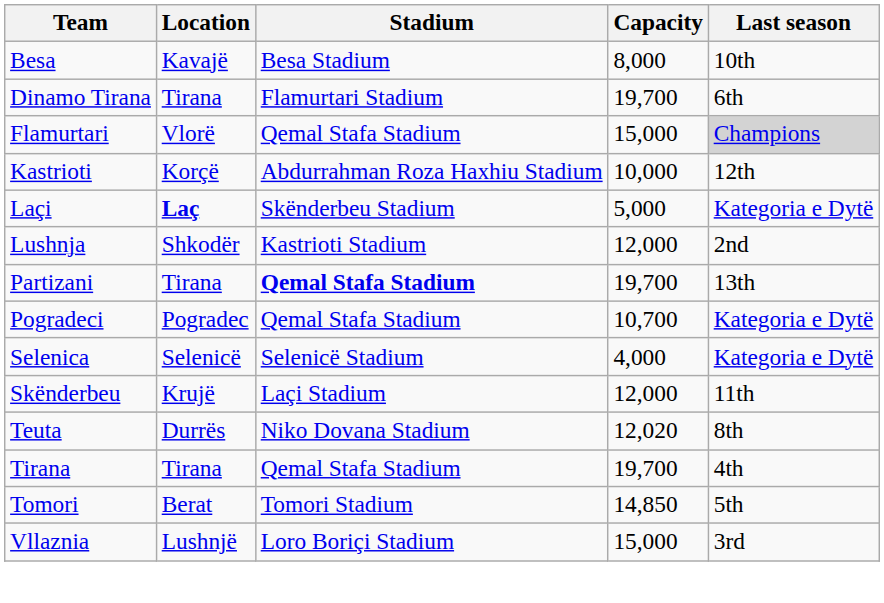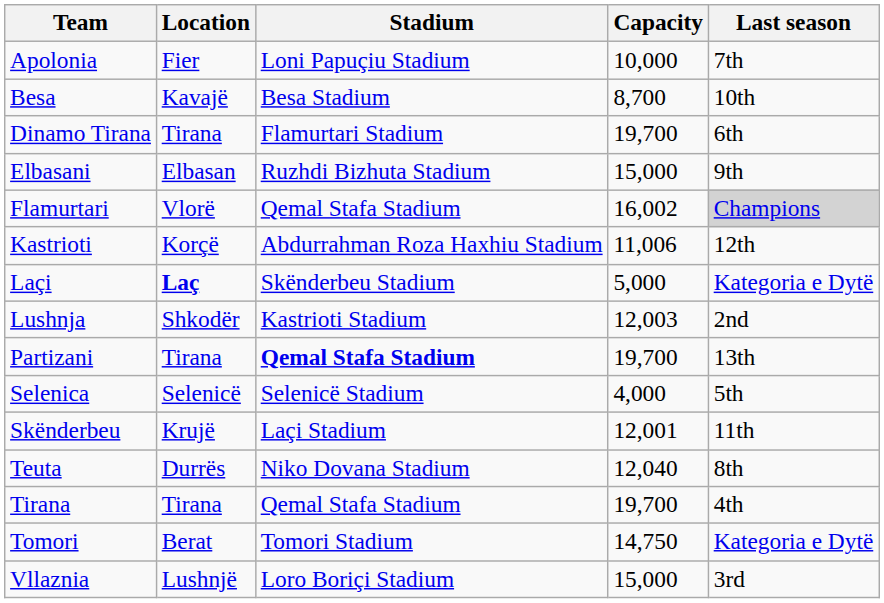 <table class="wikitable sortable">
 <tr>
 <th>Team</th>
 <th>Location</th>
 <th>Stadium</th>
 <th>Capacity</th>
 <th>Last season</th>
 </tr>
 <tr>
+<td><a href='#'>Apolonia</a></td>
+<td><a href='#'>Fier</a></td>
+<td><a href='#'>Loni Papuçiu Stadium</a></td>
+<td>10,000</td>
+<td>7th</td>
+</tr>
+<tr>
 <td><a href='#'>Besa</a></td>
 <td><a href='#'>Kavajë</a></td>
 <td><a href='#'>Besa Stadium</a></td>
-<td>8,000</td>
+<td>8,700</td>
 <td>10th</td>
 </tr>
 <tr>
 <td><a href='#'>Dinamo Tirana</a></td>
 <td><a href='#'>Tirana</a></td>
 <td><a href='#'>Flamurtari Stadium</a></td>
 <td>19,700</td>
 <td>6th</td>
 </tr>
 <tr>
+<td><a href='#'>Elbasani</a></td>
+<td><a href='#'>Elbasan</a></td>
+<td><a href='#'>Ruzhdi Bizhuta Stadium</a></td>
+<td>15,000</td>
+<td>9th</td>
+</tr>
+<tr>
 <td><a href='#'>Flamurtari</a></td>
 <td><a href='#'>Vlorë</a></td>
 <td><a href='#'>Qemal Stafa Stadium</a></td>
-<td>15,000</td>
+<td>16,002</td>
 <td style="background: lightgrey;"><a href='#'>Champions</a></td>
 </tr>
 <tr>
 <td><a href='#'>Kastrioti</a></td>
 <td><a href='#'>Korçë</a></td>
 <td><a href='#'>Abdurrahman Roza Haxhiu Stadium</a></td>
-<td>10,000</td>
+<td>11,006</td>
 <td>12th</td>
 </tr>
 <tr>
 <td><a href='#'>Laçi</a></td>
 <td><strong><a href='#'>Laç</a></strong></td>
 <td><a href='#'>Skënderbeu Stadium</a></td>
 <td>5,000</td>
 <td><a href='#'>Kategoria e Dytë</a></td>
 </tr>
 <tr>
 <td><a href='#'>Lushnja</a></td>
 <td><a href='#'>Shkodër</a></td>
 <td><a href='#'>Kastrioti Stadium</a></td>
-<td>12,000</td>
+<td>12,003</td>
 <td>2nd</td>
 </tr>
 <tr>
 <td><a href='#'>Partizani</a></td>
 <td><a href='#'>Tirana</a></td>
 <td><strong><a href='#'>Qemal Stafa Stadium</a></strong></td>
 <td>19,700</td>
 <td>13th</td>
 </tr>
 <tr>
-<td><a href='#'>Pogradeci</a></td>
-<td><a href='#'>Pogradec</a></td>
-<td><a href='#'>Qemal Stafa Stadium</a></td>
-<td>10,700</td>
-<td><a href='#'>Kategoria e Dytë</a></td>
-</tr>
-<tr>
 <td><a href='#'>Selenica</a></td>
 <td><a href='#'>Selenicë</a></td>
 <td><a href='#'>Selenicë Stadium</a></td>
 <td>4,000</td>
-<td><a href='#'>Kategoria e Dytë</a></td>
+<td>5th</td>
 </tr>
 <tr>
 <td><a href='#'>Skënderbeu</a></td>
 <td><a href='#'>Krujë</a></td>
 <td><a href='#'>Laçi Stadium</a></td>
-<td>12,000</td>
+<td>12,001</td>
 <td>11th</td>
 </tr>
 <tr>
 <td><a href='#'>Teuta</a></td>
 <td><a href='#'>Durrës</a></td>
 <td><a href='#'>Niko Dovana Stadium</a></td>
-<td>12,020</td>
+<td>12,040</td>
 <td>8th</td>
 </tr>
 <tr>
 <td><a href='#'>Tirana</a></td>
 <td><a href='#'>Tirana</a></td>
 <td><a href='#'>Qemal Stafa Stadium</a></td>
 <td>19,700</td>
 <td>4th</td>
 </tr>
 <tr>
 <td><a href='#'>Tomori</a></td>
 <td><a href='#'>Berat</a></td>
 <td><a href='#'>Tomori Stadium</a></td>
-<td>14,850</td>
-<td>5th</td>
+<td>14,750</td>
+<td><a href='#'>Kategoria e Dytë</a></td>
 </tr>
 <tr>
 <td><a href='#'>Vllaznia</a></td>
 <td><a href='#'>Lushnjë</a></td>
 <td><a href='#'>Loro Boriçi Stadium</a></td>
 <td>15,000</td>
 <td>3rd</td>
 </tr>
 </table>
